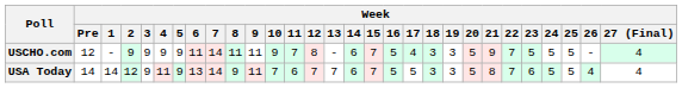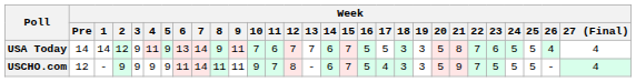 <table class="wikitable" style="white-space:nowrap;">
 <tr>
 <th scope="col" width="100" rowspan="2">Poll</th>
 <th colspan="28">Week</th>
 </tr>
 <tr>
 <th scope="col" width="30">Pre</th>
 <th scope="col" width="30">1</th>
 <th scope="col" width="30">2</th>
 <th scope="col" width="30">3</th>
 <th scope="col" width="30">4</th>
 <th scope="col" width="30">5</th>
 <th scope="col" width="30">6</th>
 <th scope="col" width="30">7</th>
 <th scope="col" width="30">8</th>
 <th scope="col" width="30">9</th>
 <th scope="col" width="30">10</th>
 <th scope="col" width="30">11</th>
 <th scope="col" width="30">12</th>
 <th scope="col" width="30">13</th>
 <th scope="col" width="30">14</th>
 <th scope="col" width="30">15</th>
 <th scope="col" width="30">16</th>
 <th scope="col" width="30">17</th>
 <th scope="col" width="30">18</th>
 <th scope="col" width="30">19</th>
 <th scope="col" width="30">20</th>
 <th scope="col" width="30">21</th>
 <th scope="col" width="30">22</th>
 <th scope="col" width="30">23</th>
 <th scope="col" width="30">24</th>
 <th scope="col" width="30">25</th>
 <th scope="col" width="30">26</th>
 <th scope="col" width="30">27 (Final)</th>
 </tr>
 <tr style="text-align:center;">
+<th>USA Today</th>
+<td bgcolor=FFFFFF>14</td>
+<td bgcolor=FFFFFF>14</td>
+<td bgcolor=D8FFEB>12</td>
+<td bgcolor=FFFFFF>9</td>
+<td bgcolor=FFE6E6>11</td>
+<td bgcolor=D8FFEB>9</td>
+<td bgcolor=FFE6E6>13</td>
+<td bgcolor=FFE6E6>14</td>
+<td bgcolor=D8FFEB>9</td>
+<td bgcolor=FFE6E6>11</td>
+<td bgcolor=D8FFEB>7</td>
+<td bgcolor=D8FFEB>6</td>
+<td bgcolor=FFE6E6>7</td>
+<td bgcolor=FFFFFF>7</td>
+<td bgcolor=D8FFEB>6</td>
+<td bgcolor=FFE6E6>7</td>
+<td bgcolor=D8FFEB>5</td>
+<td bgcolor=FFFFFF>5 </td>
+<td bgcolor=D8FFEB>3 </td>
+<td bgcolor=FFFFFF>3 </td>
+<td bgcolor=FFE6E6>5</td>
+<td bgcolor=FFE6E6>8</td>
+<td bgcolor=D8FFEB>7</td>
+<td bgcolor=D8FFEB>6</td>
+<td bgcolor=D8FFEB>5</td>
+<td bgcolor=FFFFFF>5 </td>
+<td bgcolor=D8FFEB>4</td>
+<td bgcolor=FFFFFF>4</td>
+</tr>
+<tr style="text-align:center;">
 <th>USCHO.com</th>
 <td bgcolor=FFFFFF>12</td>
 <td bgcolor=FFFFFF>-</td>
 <td bgcolor=D8FFEB>9</td>
 <td bgcolor=FFFFFF>9</td>
 <td bgcolor=FFFFFF>9</td>
 <td bgcolor=FFFFFF>9</td>
 <td bgcolor=FFE6E6>11</td>
 <td bgcolor=FFE6E6>14</td>
 <td bgcolor=D8FFEB>11</td>
 <td bgcolor=FFFFFF>11</td>
 <td bgcolor=D8FFEB>9</td>
 <td bgcolor=D8FFEB>7</td>
 <td bgcolor=FFE6E6>8</td>
 <td bgcolor=FFFFFF>-</td>
 <td bgcolor=D8FFEB>6</td>
 <td bgcolor=FFE6E6>7</td>
 <td bgcolor=D8FFEB>5</td>
 <td bgcolor=D8FFEB>4 </td>
 <td bgcolor=D8FFEB>3 </td>
 <td bgcolor=FFFFFF>3 </td>
 <td bgcolor=FFE6E6>5 </td>
 <td bgcolor=FFE6E6>9</td>
 <td bgcolor=D8FFEB>7</td>
 <td bgcolor=D8FFEB>5</td>
 <td bgcolor=FFFFFF>5</td>
 <td bgcolor=FFFFFF>5 </td>
 <td bgcolor=FFFFFF>-</td>
 <td bgcolor=D8FFEB>4</td>
 </tr>
-<tr style="text-align:center;">
-<th>USA Today</th>
-<td bgcolor=FFFFFF>14</td>
-<td bgcolor=FFFFFF>14</td>
-<td bgcolor=D8FFEB>12</td>
-<td bgcolor=FFFFFF>9</td>
-<td bgcolor=FFE6E6>11</td>
-<td bgcolor=D8FFEB>9</td>
-<td bgcolor=FFE6E6>13</td>
-<td bgcolor=FFE6E6>14</td>
-<td bgcolor=D8FFEB>9</td>
-<td bgcolor=FFE6E6>11</td>
-<td bgcolor=D8FFEB>7</td>
-<td bgcolor=D8FFEB>6</td>
-<td bgcolor=FFE6E6>7</td>
-<td bgcolor=FFFFFF>7</td>
-<td bgcolor=D8FFEB>6</td>
-<td bgcolor=FFE6E6>7</td>
-<td bgcolor=D8FFEB>5</td>
-<td bgcolor=FFFFFF>5 </td>
-<td bgcolor=D8FFEB>3 </td>
-<td bgcolor=FFFFFF>3 </td>
-<td bgcolor=FFE6E6>5</td>
-<td bgcolor=FFE6E6>8</td>
-<td bgcolor=D8FFEB>7</td>
-<td bgcolor=D8FFEB>6</td>
-<td bgcolor=D8FFEB>5</td>
-<td bgcolor=FFFFFF>5 </td>
-<td bgcolor=D8FFEB>4</td>
-<td bgcolor=FFFFFF>4</td>
-</tr>
 </table>
